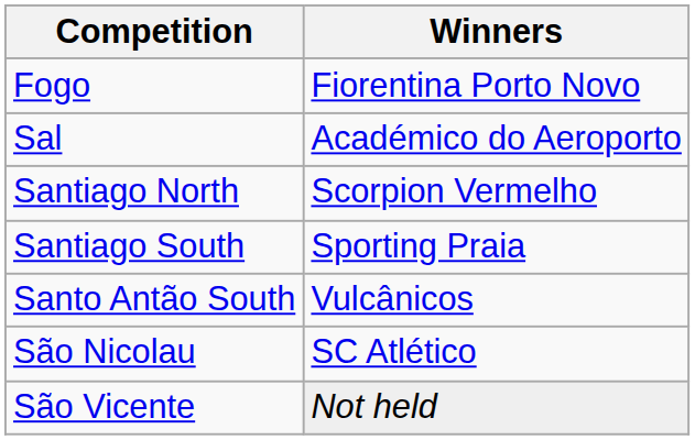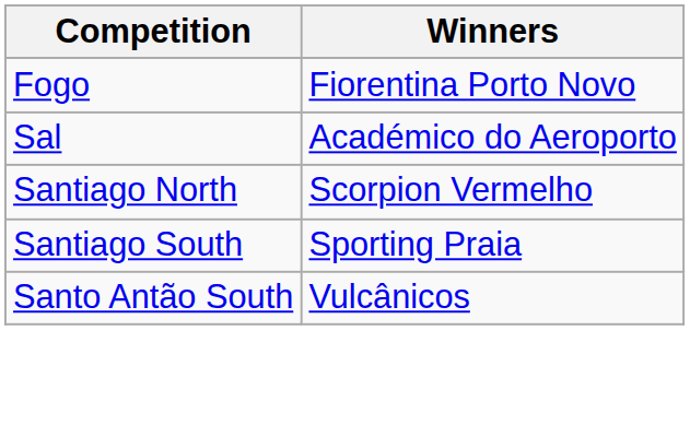 <table class="wikitable">
 <tr>
 <th>Competition</th>
 <th>Winners</th>
 </tr>
 <tr>
 <td><a href='#'>Fogo</a></td>
 <td><a href='#'>Fiorentina Porto Novo</a></td>
 </tr>
 <tr>
 <td><a href='#'>Sal</a></td>
 <td><a href='#'>Académico do Aeroporto</a></td>
 </tr>
 <tr>
 <td><a href='#'>Santiago North</a></td>
 <td><a href='#'>Scorpion Vermelho</a></td>
 </tr>
 <tr>
 <td><a href='#'>Santiago South</a></td>
 <td><a href='#'>Sporting Praia</a></td>
 </tr>
 <tr>
 <td><a href='#'>Santo Antão South</a></td>
 <td><a href='#'>Vulcânicos</a></td>
 </tr>
-<tr>
-<td><a href='#'>São Nicolau</a></td>
-<td><a href='#'>SC Atlético</a></td>
-</tr>
-<tr>
-<td><a href='#'>São Vicente</a></td>
-<td bgcolor=EFEFEF><em>Not held</em></td>
-</tr>
 </table>
